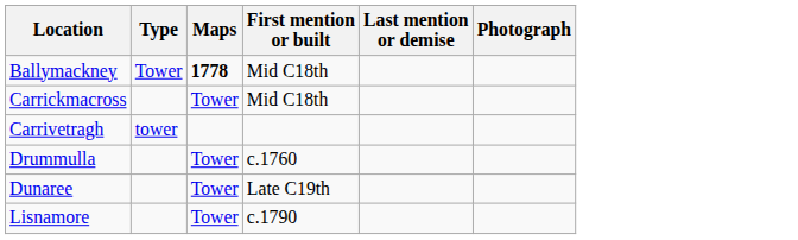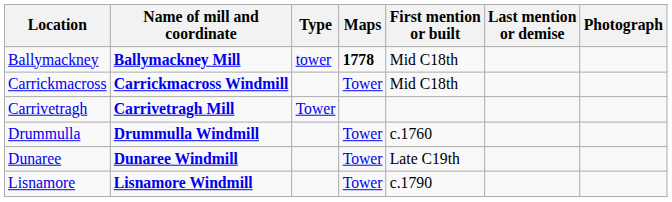 <table class="wikitable">
 <tr>
 <th>Location</th>
+<th>Name of mill and<br>coordinate</th>
 <th>Type</th>
 <th>Maps</th>
 <th>First mention<br>or built</th>
 <th>Last mention<br> or demise</th>
 <th>Photograph</th>
 </tr>
 <tr>
 <td><a href='#'>Ballymackney</a></td>
-<td><a href='#'>Tower</a></td>
+<td><strong><a href='#'>Ballymackney Mill</a></strong><br></td>
+<td><a href='#'>tower</a></td>
 <td><strong>1778</strong></td>
 <td>Mid C18th</td>
 <td></td>
 <td></td>
 </tr>
 <tr>
 <td><a href='#'>Carrickmacross</a></td>
+<td><strong><a href='#'>Carrickmacross Windmill</a></strong></td>
 <td></td>
 <td><a href='#'>Tower</a></td>
 <td>Mid C18th</td>
 <td></td>
 <td></td>
 </tr>
 <tr>
 <td><a href='#'>Carrivetragh</a></td>
-<td><a href='#'>tower</a></td>
+<td><strong><a href='#'>Carrivetragh Mill</a></strong><br></td>
+<td><a href='#'>Tower</a></td>
 <td></td>
 <td></td>
 <td></td>
 <td></td>
 </tr>
 <tr>
 <td><a href='#'>Drummulla</a></td>
+<td><strong><a href='#'>Drummulla Windmill</a></strong></td>
 <td></td>
 <td><a href='#'>Tower</a></td>
 <td>c.1760</td>
 <td></td>
 <td></td>
 </tr>
 <tr>
 <td><a href='#'>Dunaree</a></td>
+<td><strong><a href='#'>Dunaree Windmill</a></strong></td>
 <td></td>
 <td><a href='#'>Tower</a></td>
 <td>Late C19th</td>
 <td></td>
 <td></td>
 </tr>
 <tr>
 <td><a href='#'>Lisnamore</a></td>
+<td><strong><a href='#'>Lisnamore Windmill</a></strong></td>
 <td></td>
 <td><a href='#'>Tower</a></td>
 <td>c.1790</td>
 <td></td>
 <td></td>
 </tr>
 </table>
